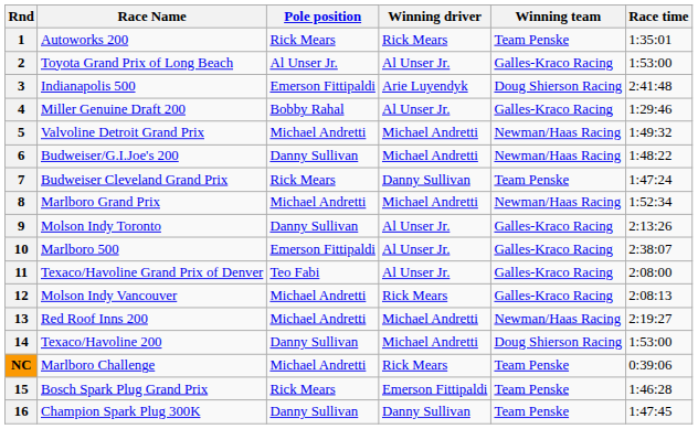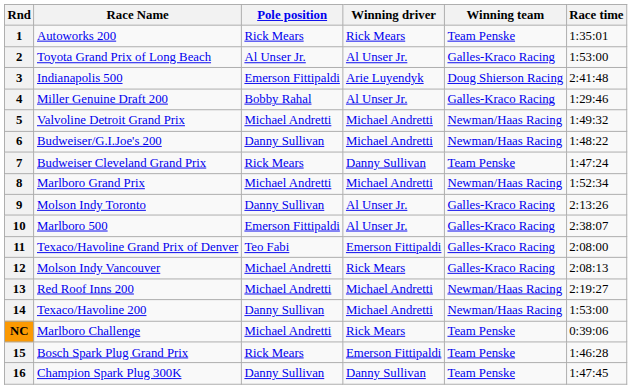 <table class="wikitable" style="font-size: 85%;">
 <tr>
 <th>Rnd</th>
 <th>Race Name</th>
 <th><a href='#'>Pole position</a></th>
 <th>Winning driver</th>
 <th>Winning team</th>
 <th>Race time</th>
 </tr>
 <tr>
 <th>1</th>
 <td><a href='#'>Autoworks 200</a></td>
 <td> <a href='#'>Rick Mears</a></td>
 <td> <a href='#'>Rick Mears</a></td>
 <td><a href='#'>Team Penske</a></td>
 <td>1:35:01</td>
 </tr>
 <tr>
 <th>2</th>
 <td><a href='#'>Toyota Grand Prix of Long Beach</a></td>
 <td> <a href='#'>Al Unser Jr.</a></td>
 <td> <a href='#'>Al Unser Jr.</a></td>
 <td><a href='#'>Galles-Kraco Racing</a></td>
 <td>1:53:00</td>
 </tr>
 <tr>
 <th>3</th>
 <td><a href='#'>Indianapolis 500</a></td>
 <td> <a href='#'>Emerson Fittipaldi</a></td>
 <td> <a href='#'>Arie Luyendyk</a></td>
 <td><a href='#'>Doug Shierson Racing</a></td>
 <td>2:41:48</td>
 </tr>
 <tr>
 <th>4</th>
 <td><a href='#'>Miller Genuine Draft 200</a></td>
 <td> <a href='#'>Bobby Rahal</a></td>
 <td> <a href='#'>Al Unser Jr.</a></td>
 <td><a href='#'>Galles-Kraco Racing</a></td>
 <td>1:29:46</td>
 </tr>
 <tr>
 <th>5</th>
 <td><a href='#'>Valvoline Detroit Grand Prix</a></td>
 <td> <a href='#'>Michael Andretti</a></td>
 <td> <a href='#'>Michael Andretti</a></td>
 <td><a href='#'>Newman/Haas Racing</a></td>
 <td>1:49:32</td>
 </tr>
 <tr>
 <th>6</th>
 <td><a href='#'>Budweiser/G.I.Joe's 200</a></td>
 <td> <a href='#'>Danny Sullivan</a></td>
 <td> <a href='#'>Michael Andretti</a></td>
 <td><a href='#'>Newman/Haas Racing</a></td>
 <td>1:48:22</td>
 </tr>
 <tr>
 <th>7</th>
 <td><a href='#'>Budweiser Cleveland Grand Prix</a></td>
 <td> <a href='#'>Rick Mears</a></td>
 <td> <a href='#'>Danny Sullivan</a></td>
 <td><a href='#'>Team Penske</a></td>
 <td>1:47:24</td>
 </tr>
 <tr>
 <th>8</th>
 <td><a href='#'>Marlboro Grand Prix</a></td>
 <td> <a href='#'>Michael Andretti</a></td>
 <td> <a href='#'>Michael Andretti</a></td>
 <td><a href='#'>Newman/Haas Racing</a></td>
 <td>1:52:34</td>
 </tr>
 <tr>
 <th>9</th>
 <td><a href='#'>Molson Indy Toronto</a></td>
 <td> <a href='#'>Danny Sullivan</a></td>
 <td> <a href='#'>Al Unser Jr.</a></td>
 <td><a href='#'>Galles-Kraco Racing</a></td>
 <td>2:13:26</td>
 </tr>
 <tr>
 <th>10</th>
 <td><a href='#'>Marlboro 500</a></td>
 <td> <a href='#'>Emerson Fittipaldi</a></td>
 <td> <a href='#'>Al Unser Jr.</a></td>
 <td><a href='#'>Galles-Kraco Racing</a></td>
 <td>2:38:07</td>
 </tr>
 <tr>
 <th>11</th>
 <td><a href='#'>Texaco/Havoline Grand Prix of Denver</a></td>
 <td> <a href='#'>Teo Fabi</a></td>
-<td> <a href='#'>Al Unser Jr.</a></td>
+<td> <a href='#'>Emerson Fittipaldi</a></td>
 <td><a href='#'>Galles-Kraco Racing</a></td>
 <td>2:08:00</td>
 </tr>
 <tr>
 <th>12</th>
 <td><a href='#'>Molson Indy Vancouver</a></td>
 <td> <a href='#'>Michael Andretti</a></td>
 <td> <a href='#'>Rick Mears</a></td>
 <td><a href='#'>Galles-Kraco Racing</a></td>
 <td>2:08:13</td>
 </tr>
 <tr>
 <th>13</th>
 <td><a href='#'>Red Roof Inns 200</a></td>
 <td> <a href='#'>Michael Andretti</a></td>
 <td> <a href='#'>Michael Andretti</a></td>
 <td><a href='#'>Newman/Haas Racing</a></td>
 <td>2:19:27</td>
 </tr>
 <tr>
 <th>14</th>
 <td><a href='#'>Texaco/Havoline 200</a></td>
 <td> <a href='#'>Danny Sullivan</a></td>
 <td> <a href='#'>Michael Andretti</a></td>
-<td><a href='#'>Doug Shierson Racing</a></td>
+<td><a href='#'>Newman/Haas Racing</a></td>
 <td>1:53:00</td>
 </tr>
 <tr>
 <th style="background:#fb9902; text-align:center;"><strong>NC</strong></th>
 <td><a href='#'>Marlboro Challenge</a></td>
 <td> <a href='#'>Michael Andretti</a></td>
 <td> <a href='#'>Rick Mears</a></td>
 <td><a href='#'>Team Penske</a></td>
 <td>0:39:06</td>
 </tr>
 <tr>
 <th>15</th>
 <td><a href='#'>Bosch Spark Plug Grand Prix</a></td>
 <td> <a href='#'>Rick Mears</a></td>
 <td> <a href='#'>Emerson Fittipaldi</a></td>
 <td><a href='#'>Team Penske</a></td>
 <td>1:46:28</td>
 </tr>
 <tr>
 <th>16</th>
 <td><a href='#'>Champion Spark Plug 300K</a></td>
 <td> <a href='#'>Danny Sullivan</a></td>
 <td> <a href='#'>Danny Sullivan</a></td>
 <td><a href='#'>Team Penske</a></td>
 <td>1:47:45</td>
 </tr>
 </table>
